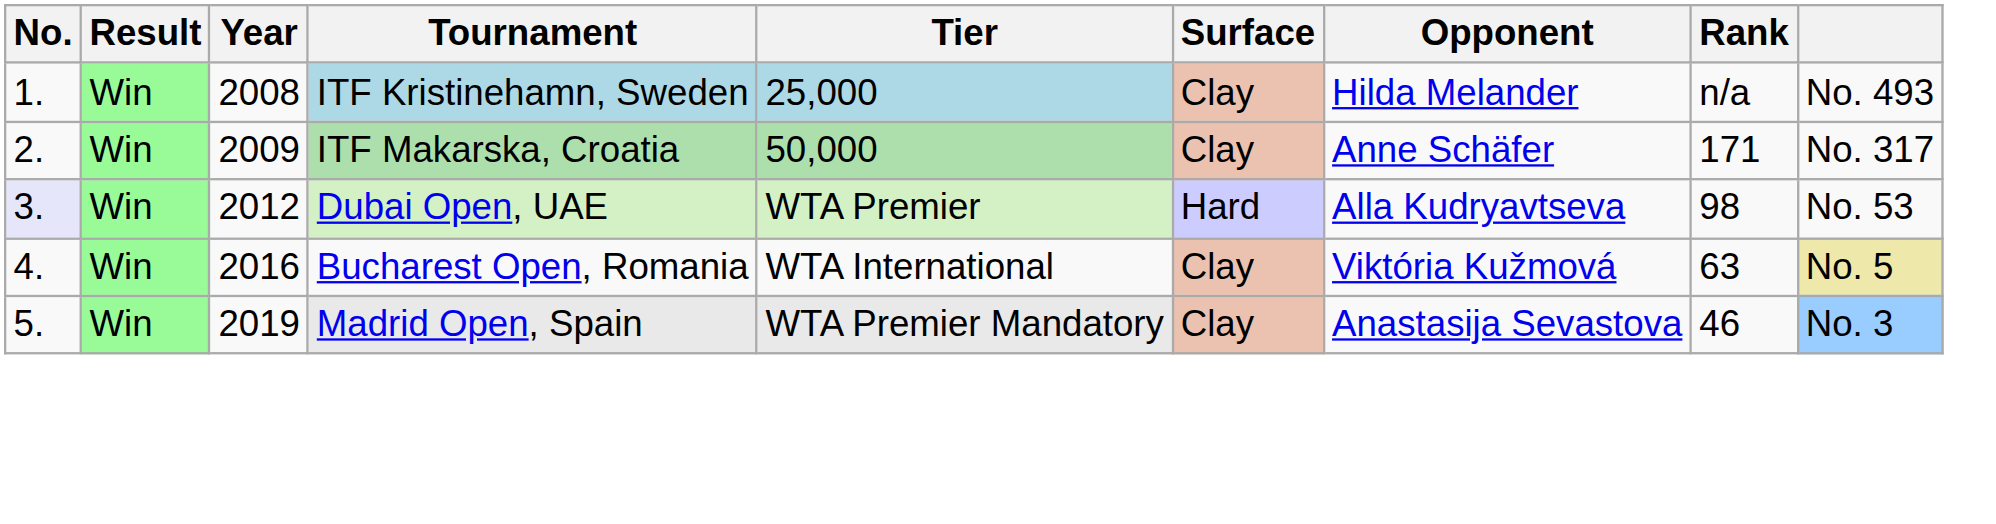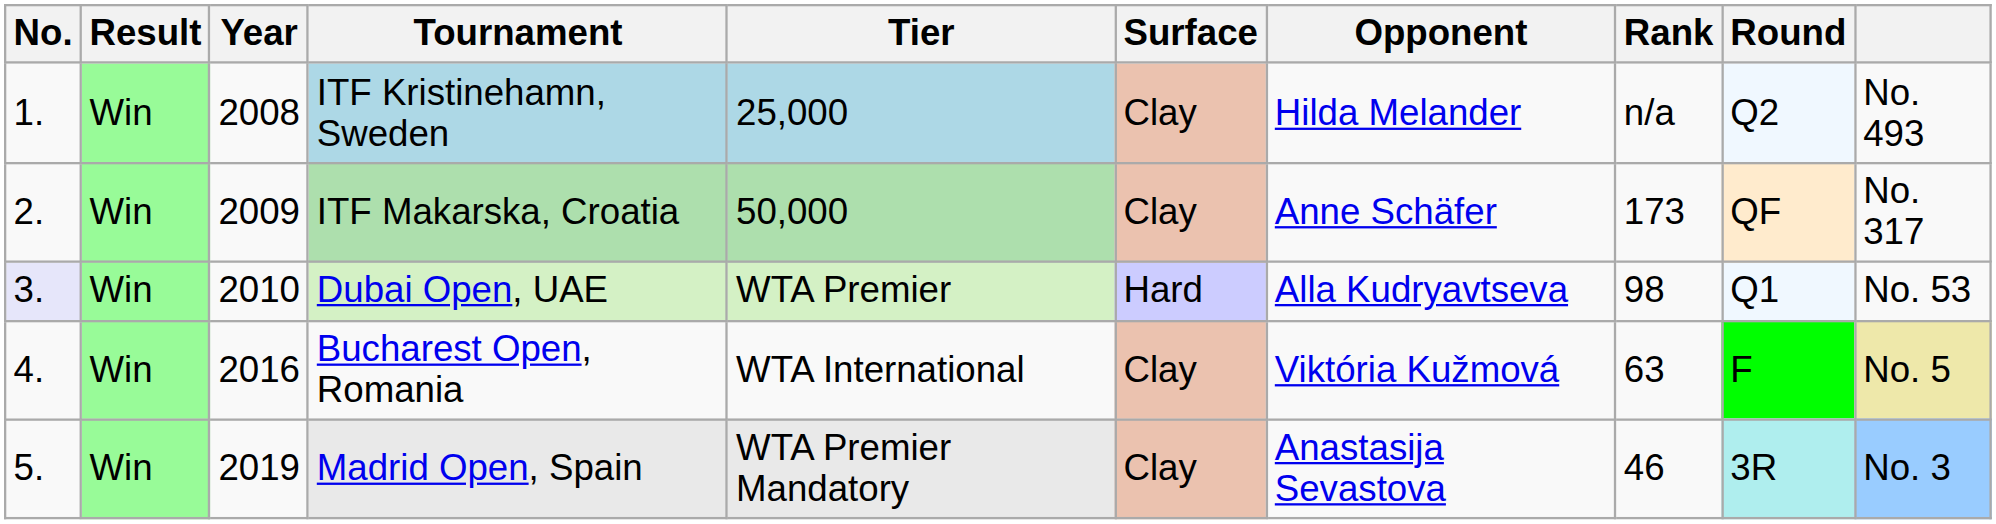 <table class="sortable wikitable">
 <tr>
 <th>No.</th>
 <th>Result</th>
 <th>Year</th>
 <th>Tournament</th>
 <th>Tier</th>
 <th>Surface</th>
 <th>Opponent</th>
 <th>Rank</th>
+<th>Round</th>
 <th></th>
 </tr>
 <tr>
 <td>1.</td>
 <td bgcolor=#98fb98>Win</td>
 <td>2008</td>
 <td bgcolor=lightblue>ITF Kristinehamn, Sweden</td>
 <td bgcolor=lightblue>25,000</td>
 <td bgcolor=ebc2af>Clay</td>
 <td> <a href='#'>Hilda Melander</a></td>
 <td>n/a</td>
+<td bgcolor=f0f8ff>Q2</td>
 <td>No. 493</td>
 </tr>
 <tr>
 <td>2.</td>
 <td bgcolor=#98fb98>Win</td>
 <td>2009</td>
 <td bgcolor=#addfad>ITF Makarska, Croatia</td>
 <td bgcolor=#addfad>50,000</td>
 <td bgcolor=ebc2af>Clay</td>
 <td> <a href='#'>Anne Schäfer</a></td>
-<td>171</td>
+<td>173</td>
+<td bgcolor=ffebcd>QF</td>
 <td>No. 317</td>
 </tr>
 <tr>
 <td style="background: lavender;">3.</td>
 <td bgcolor=#98fb98>Win</td>
-<td>2012</td>
+<td>2010</td>
 <td bgcolor=#d4f1c5><a href='#'>Dubai Open</a>, UAE</td>
 <td bgcolor=#d4f1c5>WTA Premier</td>
 <td bgcolor=ccccff>Hard</td>
 <td> <a href='#'>Alla Kudryavtseva</a></td>
 <td>98</td>
+<td bgcolor=f0f8ff>Q1</td>
 <td>No. 53</td>
 </tr>
 <tr>
 <td>4.</td>
 <td bgcolor=#98fb98>Win</td>
 <td>2016</td>
 <td><a href='#'>Bucharest Open</a>, Romania</td>
 <td>WTA International</td>
 <td bgcolor=ebc2af>Clay</td>
 <td> <a href='#'>Viktória Kužmová</a></td>
 <td>63</td>
+<td bgcolor=lime>F</td>
 <td bgcolor=eee8aa>No. 5</td>
 </tr>
 <tr>
 <td>5.</td>
 <td bgcolor=#98fb98>Win</td>
 <td>2019</td>
 <td bgcolor=e9e9e9><a href='#'>Madrid Open</a>, Spain</td>
 <td bgcolor=e9e9e9>WTA Premier Mandatory</td>
 <td bgcolor=ebc2af>Clay</td>
 <td> <a href='#'>Anastasija Sevastova</a></td>
 <td>46</td>
+<td bgcolor=afeeee>3R</td>
 <td bgcolor=99ccff>No. 3</td>
 </tr>
 </table>
